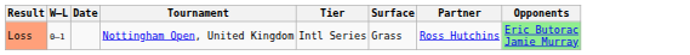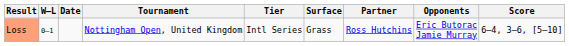 <table class="sortable wikitable">
 <tr>
 <th>Result</th>
 <th class="unsortable">W–L</th>
 <th>Date</th>
 <th>Tournament</th>
 <th>Tier</th>
 <th>Surface</th>
 <th>Partner</th>
 <th>Opponents</th>
+<th class="unsortable">Score</th>
 </tr>
 <tr>
 <td bgcolor=FFA07A>Loss</td>
 <td><small>0–1</small></td>
 <td><a href='#'></a></td>
 <td><a href='#'>Nottingham Open</a>, United Kingdom</td>
 <td>Intl Series</td>
 <td>Grass</td>
 <td> <a href='#'>Ross Hutchins</a></td>
-<td style="background: lightgreen;"> <a href='#'>Eric Butorac</a><br> <a href='#'>Jamie Murray</a></td>
+<td> <a href='#'>Eric Butorac</a><br> <a href='#'>Jamie Murray</a></td>
+<td>6–4, 3–6, [5–10]</td>
 </tr>
 </table>
